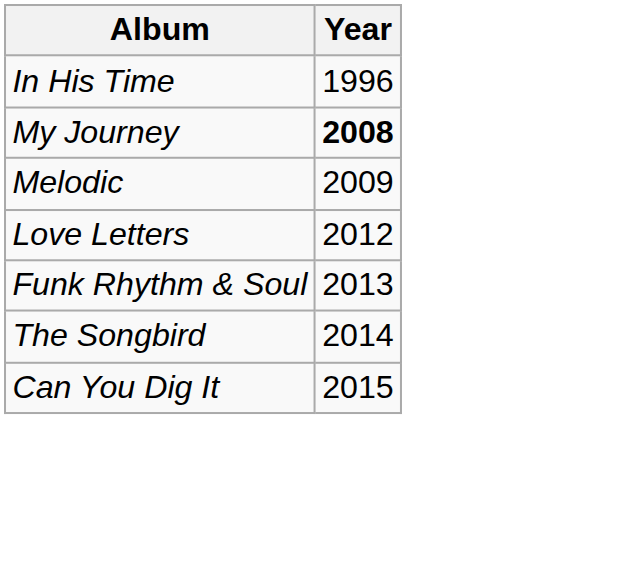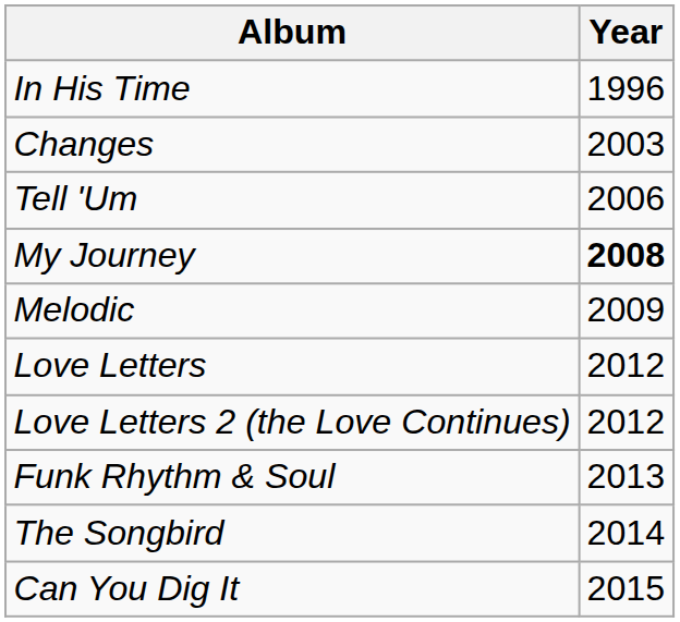 <table class="wikitable sortable">
 <tr>
 <th>Album</th>
 <th>Year</th>
 </tr>
 <tr>
 <td><em>In His Time</em></td>
 <td>1996</td>
+</tr>
+<tr>
+<td><em>Changes</em></td>
+<td>2003</td>
+</tr>
+<tr>
+<td><em>Tell 'Um</em></td>
+<td>2006</td>
 </tr>
 <tr>
 <td><em>My Journey</em></td>
 <td><strong>2008</strong></td>
 </tr>
 <tr>
 <td><em>Melodic</em></td>
 <td>2009</td>
 </tr>
 <tr>
 <td><em>Love Letters</em></td>
+<td>2012</td>
+</tr>
+<tr>
+<td><em>Love Letters 2 (the Love Continues)</em></td>
 <td>2012</td>
 </tr>
 <tr>
 <td><em>Funk Rhythm & Soul</em></td>
 <td>2013</td>
 </tr>
 <tr>
 <td><em>The Songbird</em></td>
 <td>2014</td>
 </tr>
 <tr>
 <td><em>Can You Dig It</em></td>
 <td>2015</td>
 </tr>
 </table>
